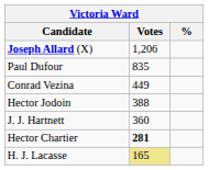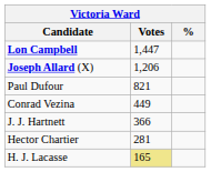 <table class="wikitable">
 <tr>
 <th colspan="3"><a href='#'>Victoria Ward</a></th>
 </tr>
 <tr>
 <th style="width: 170px">Candidate</th>
 <th style="width: 50px">Votes</th>
 <th style="width: 40px">%</th>
 </tr>
 <tr>
+<td><strong><a href='#'>Lon Campbell</a></strong></td>
+<td>1,447</td>
+<td></td>
+</tr>
+<tr>
 <td><strong><a href='#'>Joseph Allard</a></strong> (X)</td>
 <td>1,206</td>
 <td></td>
 </tr>
 <tr>
 <td>Paul Dufour</td>
-<td>835</td>
+<td>821</td>
 <td></td>
 </tr>
 <tr>
 <td>Conrad Vezina</td>
 <td>449</td>
 <td></td>
 </tr>
 <tr>
-<td>Hector Jodoin</td>
-<td>388</td>
-<td></td>
-</tr>
-<tr>
 <td>J. J. Hartnett</td>
-<td>360</td>
+<td>366</td>
 <td></td>
 </tr>
 <tr>
 <td>Hector Chartier</td>
-<td><strong>281</strong></td>
+<td>281</td>
 <td></td>
 </tr>
 <tr>
 <td>H. J. Lacasse</td>
 <td style="background: khaki;">165</td>
 <td></td>
 </tr>
 </table>
